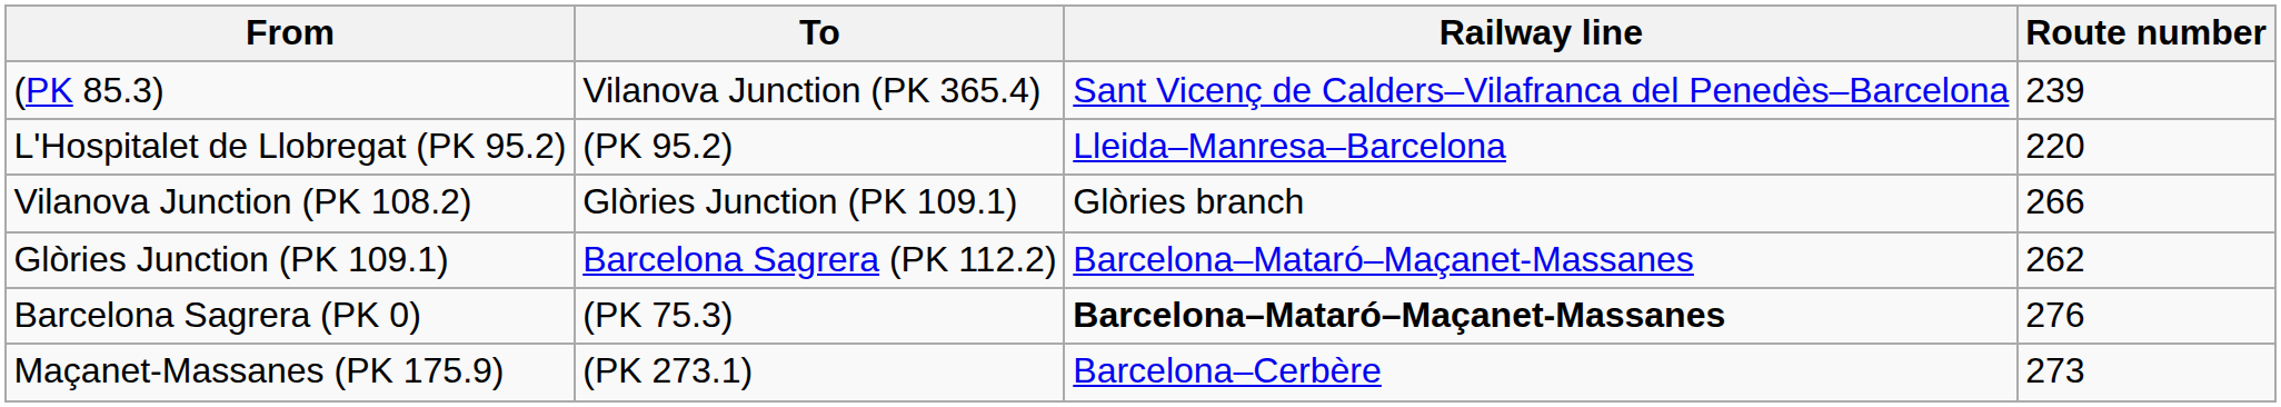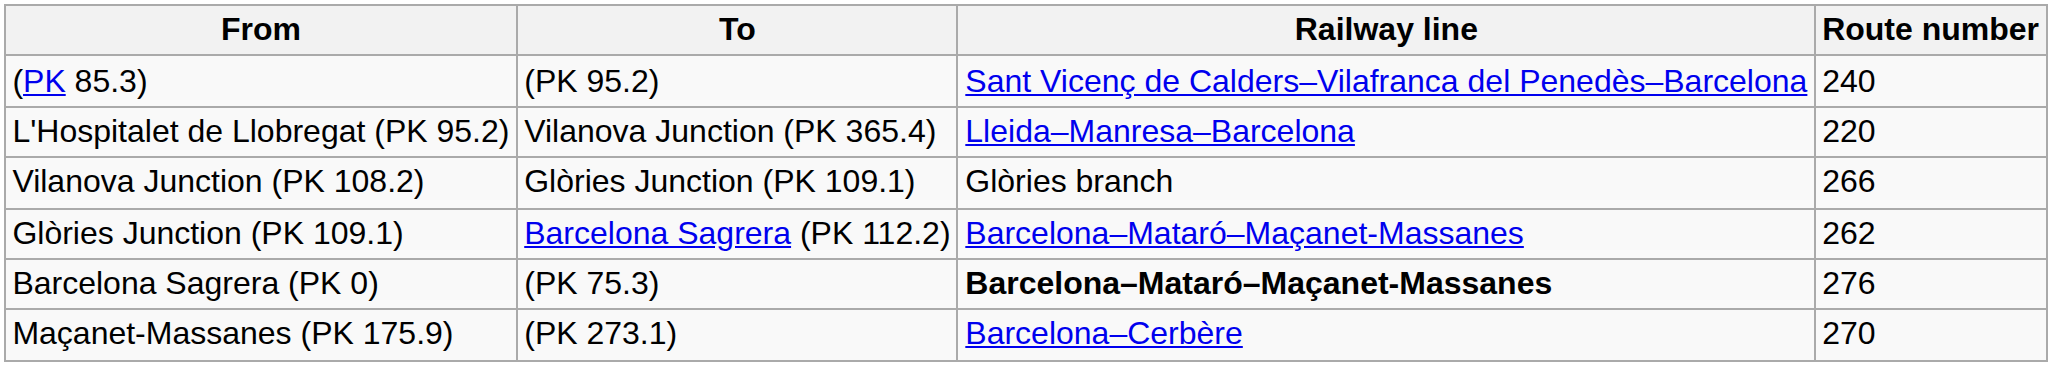 <table class="wikitable">
 <tr>
 <th>From</th>
 <th>To</th>
 <th>Railway line</th>
 <th>Route number</th>
 </tr>
 <tr>
 <td> (<a href='#'>PK</a> 85.3)</td>
-<td>Vilanova Junction (PK 365.4)<br> </td>
+<td> (PK 95.2)</td>
 <td><a href='#'>Sant Vicenç de Calders–Vilafranca del Penedès–Barcelona</a></td>
-<td>239</td>
+<td>240</td>
 </tr>
 <tr>
 <td>L'Hospitalet de Llobregat (PK 95.2)</td>
-<td> (PK 95.2)</td>
+<td>Vilanova Junction (PK 365.4)<br> </td>
 <td><a href='#'>Lleida–Manresa–Barcelona</a></td>
 <td>220</td>
 </tr>
 <tr>
 <td>Vilanova Junction (PK 108.2)</td>
 <td>Glòries Junction (PK 109.1)<br> </td>
 <td>Glòries branch</td>
 <td>266</td>
 </tr>
 <tr>
 <td>Glòries Junction (PK 109.1)</td>
 <td><a href='#'>Barcelona Sagrera</a> (PK 112.2)</td>
 <td><a href='#'>Barcelona–Mataró–Maçanet-Massanes</a></td>
 <td>262</td>
 </tr>
 <tr>
 <td>Barcelona Sagrera (PK 0)</td>
 <td> (PK 75.3)</td>
 <td><strong>Barcelona–Mataró–Maçanet-Massanes</strong></td>
 <td>276</td>
 </tr>
 <tr>
 <td>Maçanet-Massanes (PK 175.9)</td>
 <td> (PK 273.1)</td>
 <td><a href='#'>Barcelona–Cerbère</a></td>
-<td>273</td>
+<td>270</td>
 </tr>
 </table>
